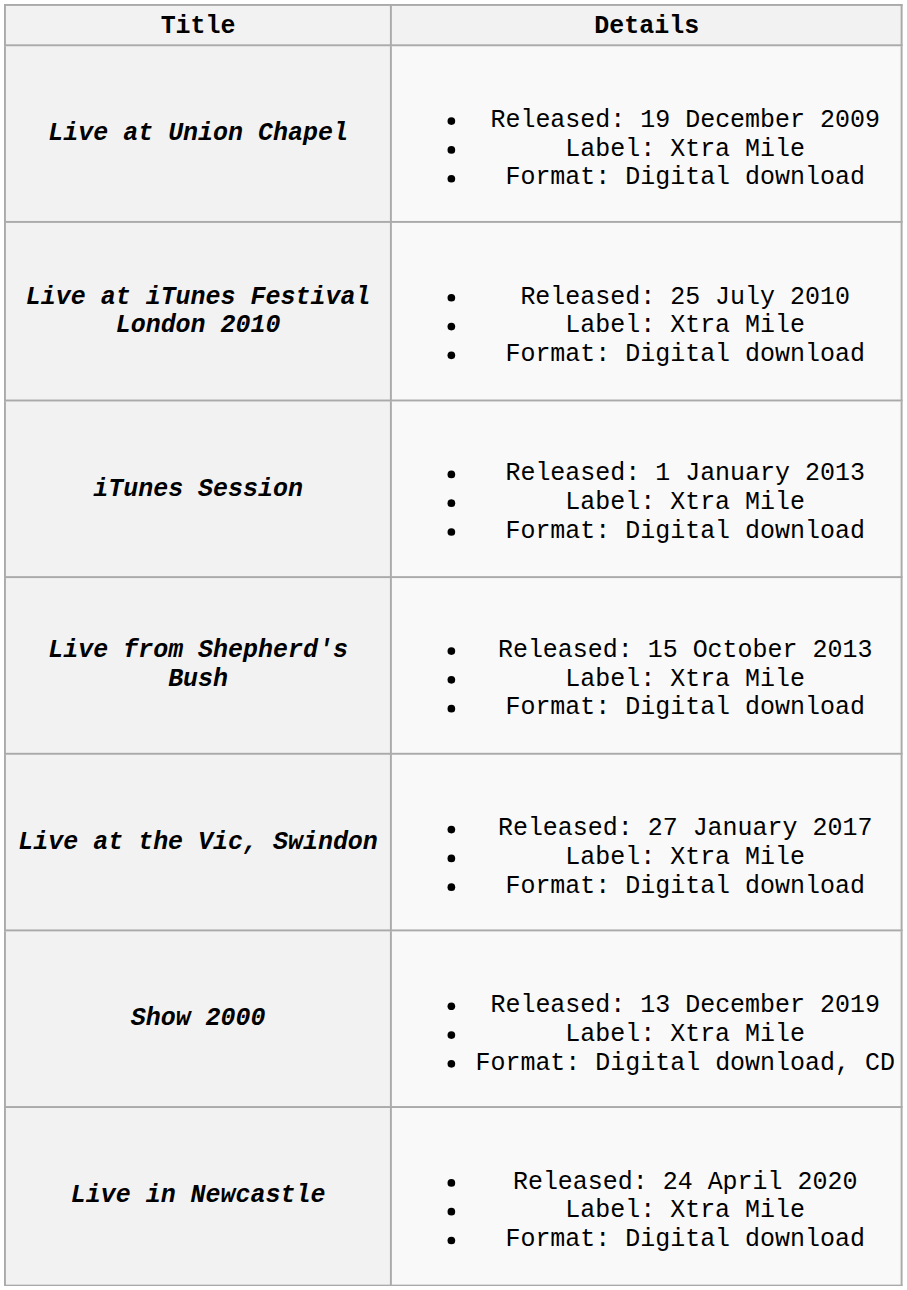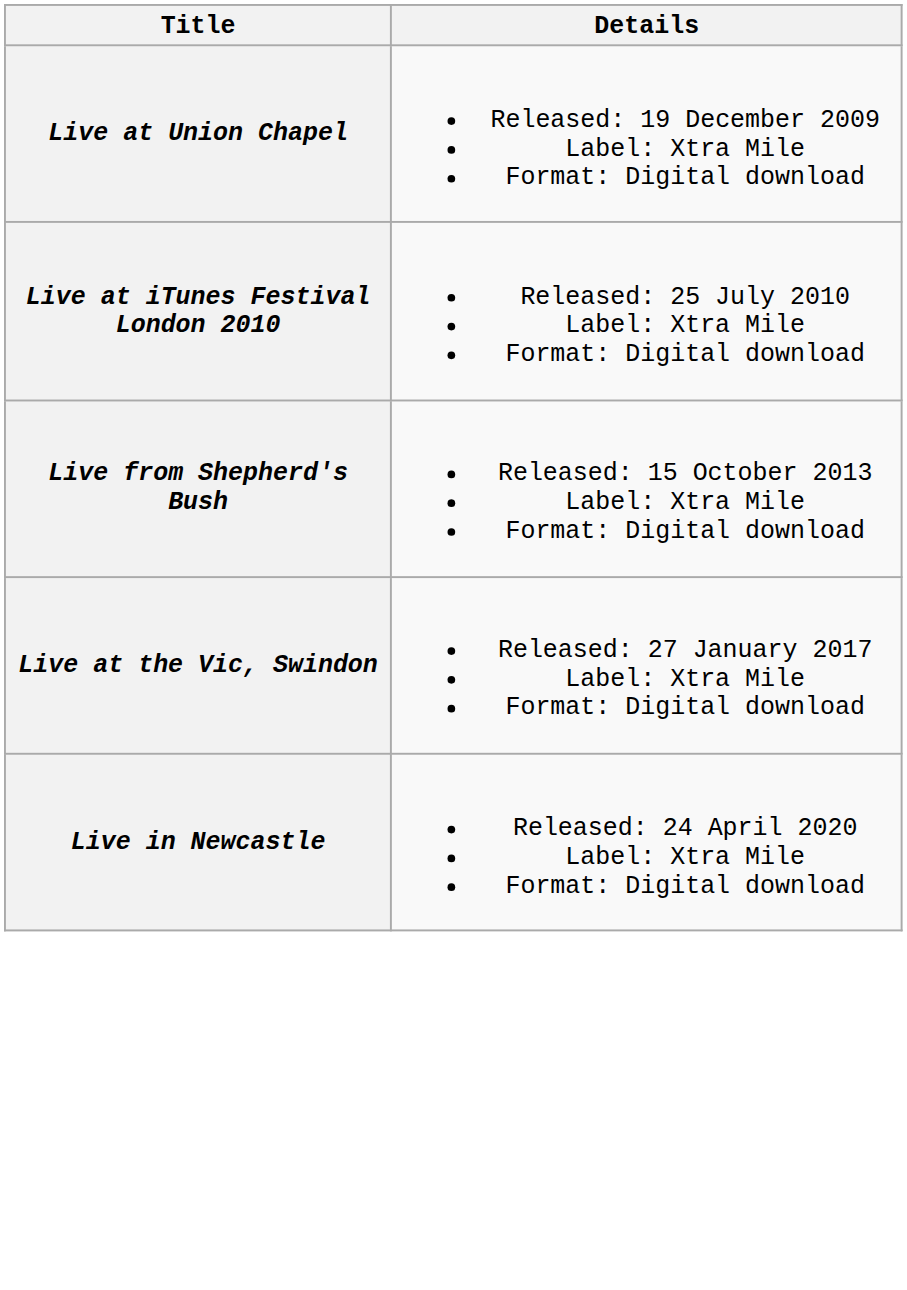 <table class="wikitable plainrowheaders" style="text-align:center;">
 <tr>
 <th scope="col" style="width:15em;">Title</th>
 <th scope="col" style="width:20em;">Details</th>
 </tr>
 <tr>
 <th scope="row"><em>Live at Union Chapel</em></th>
 <td><br><ul><li>Released: 19 December 2009</li><li>Label: Xtra Mile</li><li>Format: Digital download</li></ul></td>
 </tr>
 <tr>
 <th scope="row"><em>Live at iTunes Festival London 2010</em></th>
 <td><br><ul><li>Released: 25 July 2010</li><li>Label: Xtra Mile</li><li>Format: Digital download</li></ul></td>
 </tr>
 <tr>
-<th scope="row"><em>iTunes Session</em></th>
-<td><br><ul><li>Released: 1 January 2013</li><li>Label: Xtra Mile</li><li>Format: Digital download</li></ul></td>
-</tr>
-<tr>
 <th scope="row"><em>Live from Shepherd's Bush</em></th>
 <td><br><ul><li>Released: 15 October 2013</li><li>Label: Xtra Mile</li><li>Format: Digital download</li></ul></td>
 </tr>
 <tr>
 <th scope="row"><em>Live at the Vic, Swindon</em></th>
 <td><br><ul><li>Released: 27 January 2017</li><li>Label: Xtra Mile</li><li>Format: Digital download</li></ul></td>
 </tr>
 <tr>
-<th scope="row"><em>Show 2000</em></th>
-<td><br><ul><li>Released: 13 December 2019</li><li>Label: Xtra Mile</li><li>Format: Digital download, CD</li></ul></td>
-</tr>
-<tr>
 <th scope="row"><em>Live in Newcastle</em></th>
 <td><br><ul><li>Released: 24 April 2020</li><li>Label: Xtra Mile</li><li>Format: Digital download</li></ul></td>
 </tr>
 </table>
